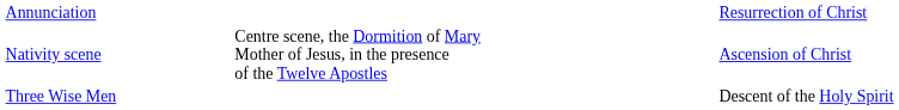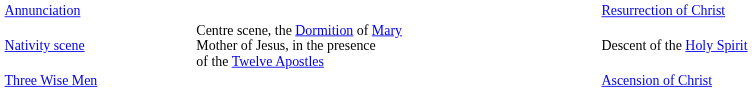 <table width="80%" align="center">
 <tr>
 <td><br> <a href='#'>Annunciation</a></td>
 <td> </td>
 <td rowspan=3><br> Centre scene, the <a href='#'>Dormition</a> of <a href='#'>Mary</a><br>Mother of Jesus, in the presence<br>of the <a href='#'>Twelve Apostles</a></td>
 <td> </td>
 <td> <br> <a href='#'>Resurrection of Christ</a></td>
 </tr>
 <tr>
 <td><br> <a href='#'>Nativity scene</a></td>
 <td></td>
 <td></td>
-<td> <br> <a href='#'>Ascension of Christ</a></td>
+<td> <br> Descent of the <a href='#'>Holy Spirit</a></td>
 </tr>
 <tr>
 <td><br> <a href='#'>Three Wise Men</a></td>
 <td></td>
 <td></td>
-<td> <br> Descent of the <a href='#'>Holy Spirit</a></td>
+<td> <br> <a href='#'>Ascension of Christ</a></td>
 </tr>
 <tr>
 </tr>
 </table>
